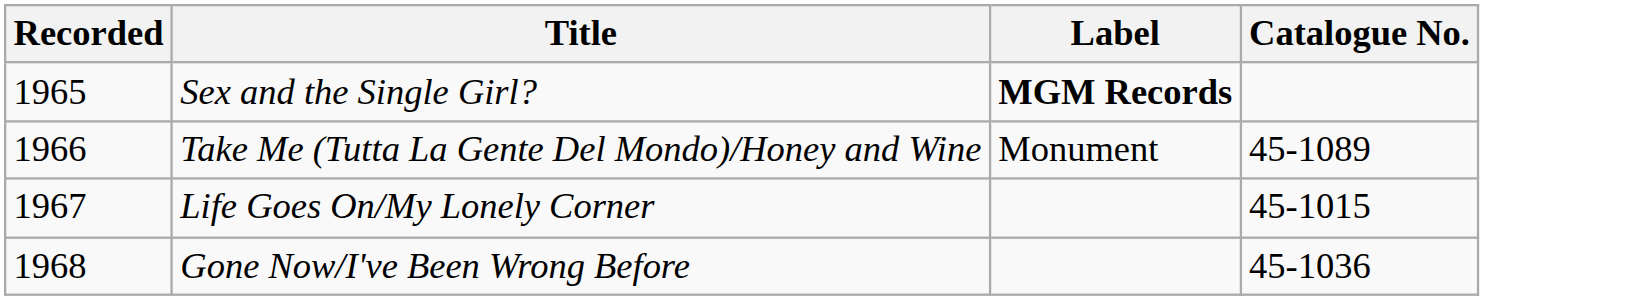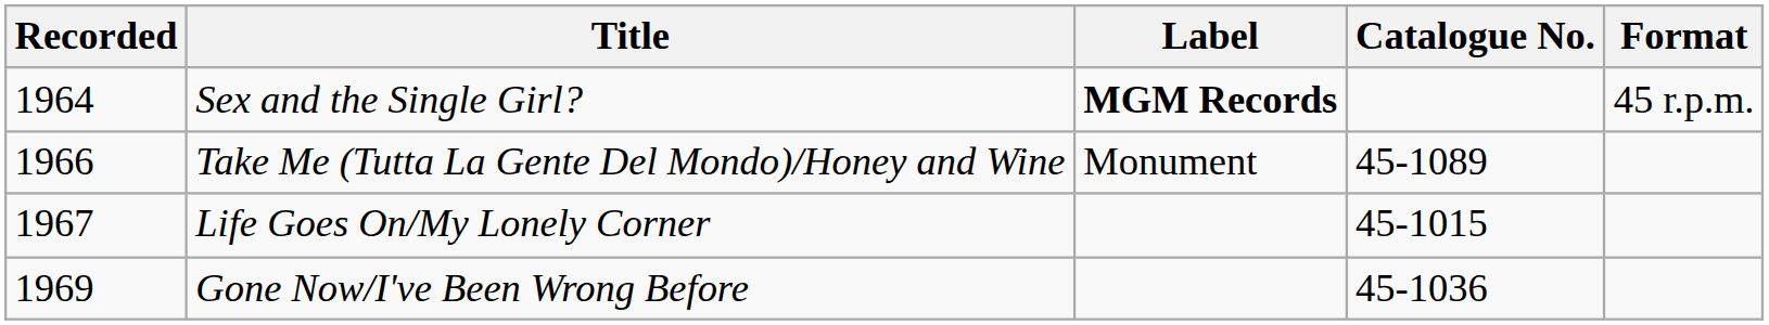 <table class="wikitable">
 <tr>
 <th>Recorded</th>
 <th>Title</th>
 <th>Label</th>
 <th>Catalogue No.</th>
+<th>Format</th>
 </tr>
 <tr>
-<td>1965</td>
+<td>1964</td>
 <td><em>Sex and the Single Girl?</em></td>
 <td><strong>MGM Records</strong></td>
 <td></td>
+<td>45 r.p.m.</td>
 </tr>
 <tr>
 <td>1966</td>
 <td><em>Take Me (Tutta La Gente Del Mondo)/Honey and Wine</em></td>
 <td>Monument</td>
 <td>45-1089</td>
+<td></td>
 </tr>
 <tr>
 <td>1967</td>
 <td><em>Life Goes On/My Lonely Corner</em></td>
 <td></td>
 <td>45-1015</td>
+<td></td>
 </tr>
 <tr>
-<td>1968</td>
+<td>1969</td>
 <td><em>Gone Now/I've Been Wrong Before</em></td>
 <td></td>
 <td>45-1036</td>
+<td></td>
 </tr>
 </table>
